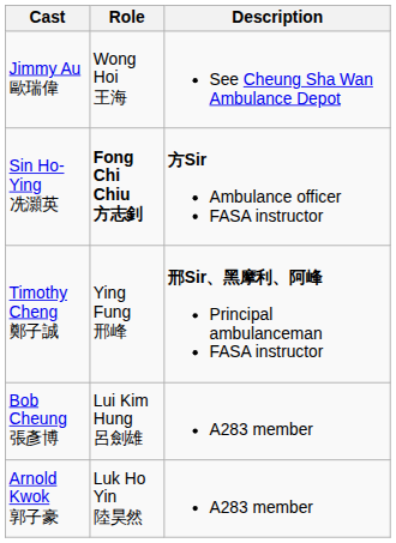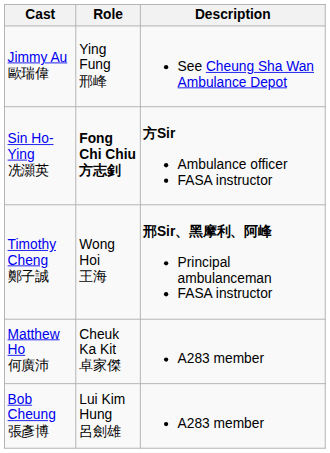 <table class="wikitable" width="60%">
 <tr>
 <th>Cast</th>
 <th>Role</th>
 <th>Description</th>
 </tr>
 <tr>
 <td><a href='#'>Jimmy Au</a> <br> 歐瑞偉</td>
-<td>Wong Hoi <br> 王海</td>
+<td>Ying Fung <br> 邢峰</td>
 <td><br><ul><li>See <a href='#'>Cheung Sha Wan Ambulance Depot</a></li></ul></td>
 </tr>
 <tr>
 <td><a href='#'>Sin Ho-Ying</a> <br> 冼灝英</td>
 <td><strong>Fong Chi Chiu <br> 方志釗</strong></td>
 <td><br><strong>方Sir</strong><ul><li>Ambulance officer</li><li>FASA instructor</li></ul></td>
 </tr>
 <tr>
 <td><a href='#'>Timothy Cheng</a> <br> 鄭子誠</td>
-<td>Ying Fung <br> 邢峰</td>
+<td>Wong Hoi <br> 王海</td>
 <td><br><strong>邢Sir、黑摩利、阿峰</strong><ul><li>Principal ambulanceman</li><li>FASA instructor</li></ul></td>
+</tr>
+<tr>
+<td><a href='#'>Matthew Ho</a> <br> 何廣沛</td>
+<td>Cheuk Ka Kit <br> 卓家傑</td>
+<td><br><ul><li>A283 member</li></ul></td>
 </tr>
 <tr>
 <td><a href='#'>Bob Cheung</a> <br> 張彥博</td>
 <td>Lui Kim Hung <br> 呂劍雄</td>
 <td><br><ul><li>A283 member</li></ul></td>
 </tr>
-<tr>
-<td><a href='#'>Arnold Kwok</a> <br> 郭子豪</td>
-<td>Luk Ho Yin <br> 陸昊然</td>
-<td><br><ul><li>A283 member</li></ul></td>
-</tr>
 </table>
